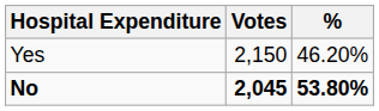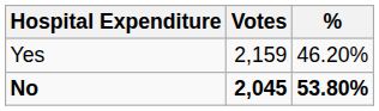 <table class="wikitable">
 <tr>
 <th>Hospital Expenditure</th>
 <th>Votes</th>
 <th>%</th>
 </tr>
 <tr>
 <td>Yes</td>
-<td align="right">2,150</td>
+<td align="right">2,159</td>
 <td align="right">46.20%</td>
 </tr>
 <tr>
 <td><strong>No</strong></td>
 <td align="right"><strong>2,045</strong></td>
 <td align="right"><strong>53.80%</strong></td>
 </tr>
 </table>
